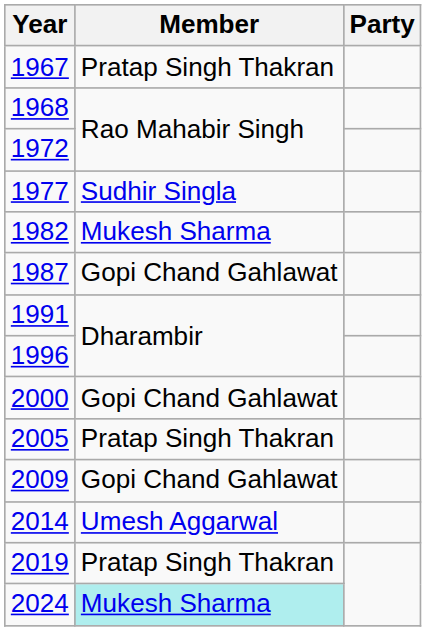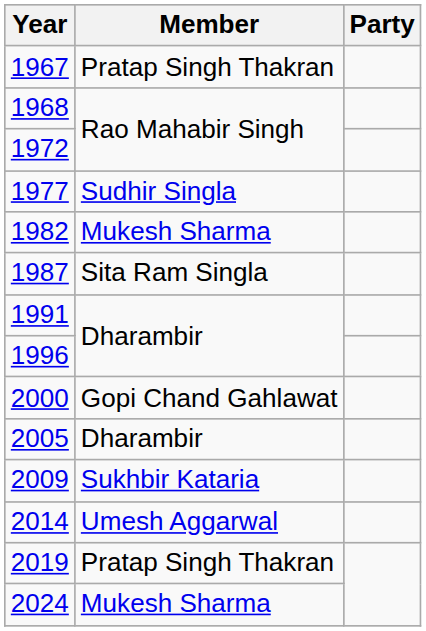 <table class="wikitable">
 <tr>
 <th>Year</th>
 <th>Member</th>
 <th colspan="2">Party</th>
 </tr>
 <tr>
 <td><a href='#'>1967</a></td>
 <td>Pratap Singh Thakran</td>
 <td></td>
 </tr>
 <tr>
 <td><a href='#'>1968</a></td>
 <td rowspan=2>Rao Mahabir Singh</td>
 <td></td>
 </tr>
 <tr>
 <td><a href='#'>1972</a></td>
 </tr>
 <tr>
 <td><a href='#'>1977</a></td>
 <td><a href='#'>Sudhir Singla</a></td>
 <td></td>
 </tr>
 <tr>
 <td><a href='#'>1982</a></td>
 <td><a href='#'>Mukesh Sharma</a></td>
 <td></td>
 </tr>
 <tr>
 <td><a href='#'>1987</a></td>
-<td>Gopi Chand Gahlawat</td>
+<td>Sita Ram Singla</td>
 <td></td>
 </tr>
 <tr>
 <td><a href='#'>1991</a></td>
 <td rowspan=2>Dharambir</td>
 <td></td>
 </tr>
 <tr>
 <td><a href='#'>1996</a></td>
 </tr>
 <tr>
 <td><a href='#'>2000</a></td>
 <td>Gopi Chand Gahlawat</td>
 <td></td>
 </tr>
 <tr>
 <td><a href='#'>2005</a></td>
-<td>Pratap Singh Thakran</td>
+<td>Dharambir</td>
 <td></td>
 </tr>
 <tr>
 <td><a href='#'>2009</a></td>
-<td>Gopi Chand Gahlawat</td>
+<td><a href='#'>Sukhbir Kataria</a></td>
 <td></td>
 </tr>
 <tr>
 <td><a href='#'>2014</a></td>
 <td><a href='#'>Umesh Aggarwal</a></td>
 <td></td>
 </tr>
 <tr>
 <td><a href='#'>2019</a></td>
 <td>Pratap Singh Thakran</td>
 </tr>
 <tr>
 <td><a href='#'>2024</a></td>
-<td style="background: paleturquoise;"><a href='#'>Mukesh Sharma</a></td>
+<td><a href='#'>Mukesh Sharma</a></td>
 </tr>
 </table>
